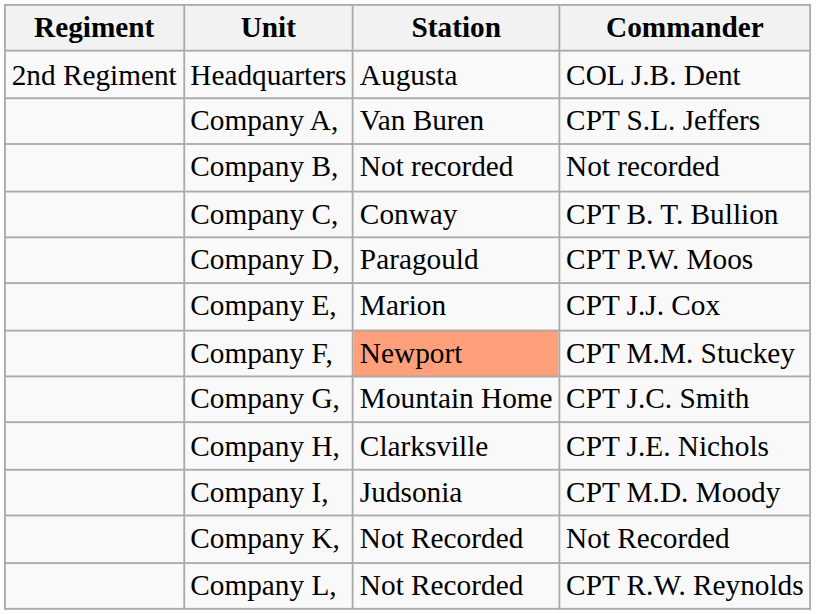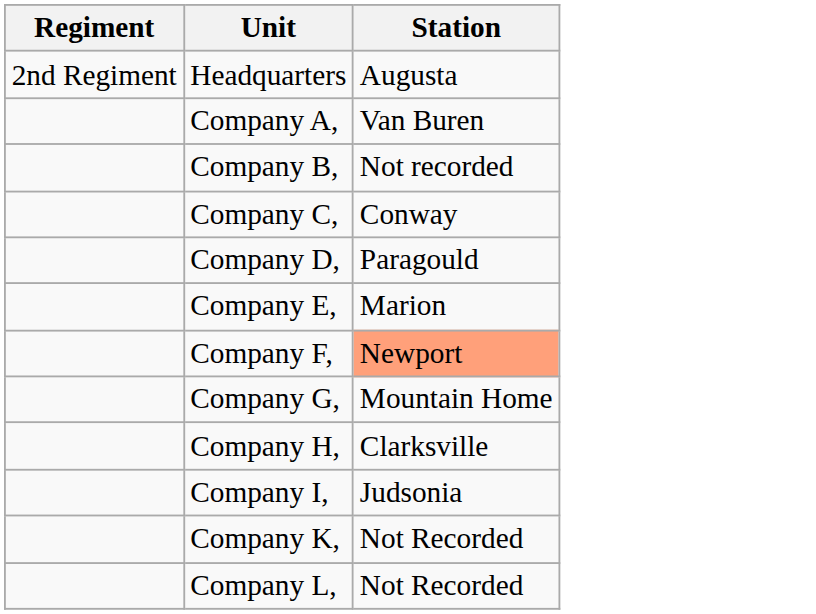 <table class="wikitable">
 <tr>
 <th>Regiment</th>
 <th>Unit</th>
 <th>Station</th>
-<th>Commander</th>
 </tr>
 <tr>
 <td>2nd Regiment</td>
 <td>Headquarters</td>
 <td>Augusta</td>
-<td>COL J.B. Dent</td>
 </tr>
 <tr>
 <td></td>
 <td>Company A,</td>
 <td>Van Buren</td>
-<td>CPT S.L. Jeffers</td>
 </tr>
 <tr>
 <td></td>
 <td>Company B,</td>
-<td>Not recorded</td>
 <td>Not recorded</td>
 </tr>
 <tr>
 <td></td>
 <td>Company C,</td>
 <td>Conway</td>
-<td>CPT B. T. Bullion</td>
 </tr>
 <tr>
 <td></td>
 <td>Company D,</td>
 <td>Paragould</td>
-<td>CPT P.W. Moos</td>
 </tr>
 <tr>
 <td></td>
 <td>Company E,</td>
 <td>Marion</td>
-<td>CPT J.J. Cox</td>
 </tr>
 <tr>
 <td></td>
 <td>Company F,</td>
 <td style="background: lightsalmon;">Newport</td>
-<td>CPT M.M. Stuckey</td>
 </tr>
 <tr>
 <td></td>
 <td>Company G,</td>
 <td>Mountain Home</td>
-<td>CPT J.C. Smith</td>
 </tr>
 <tr>
 <td></td>
 <td>Company H,</td>
 <td>Clarksville</td>
-<td>CPT J.E. Nichols</td>
 </tr>
 <tr>
 <td></td>
 <td>Company I,</td>
 <td>Judsonia</td>
-<td>CPT M.D. Moody</td>
 </tr>
 <tr>
 <td></td>
 <td>Company K,</td>
-<td>Not Recorded</td>
 <td>Not Recorded</td>
 </tr>
 <tr>
 <td></td>
 <td>Company L,</td>
 <td>Not Recorded</td>
-<td>CPT R.W. Reynolds</td>
 </tr>
 </table>
